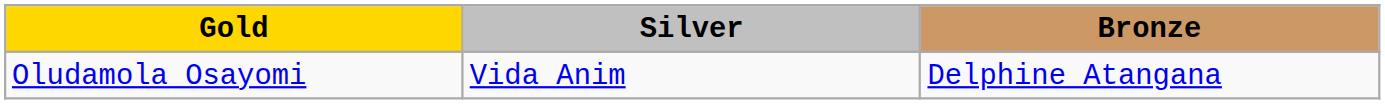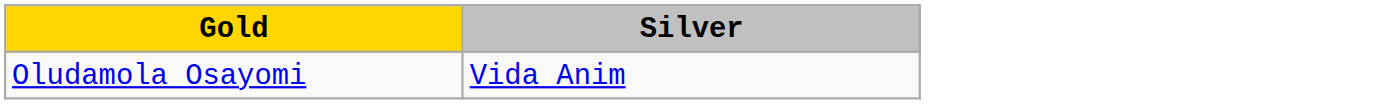 <table class="wikitable" style="text-align:left">
 <tr align="center">
 <td width=200 bgcolor=gold><strong>Gold</strong></td>
 <td width=200 bgcolor=silver><strong>Silver</strong></td>
-<td width=200 bgcolor=CC9966><strong>Bronze</strong></td>
 </tr>
 <tr>
 <td><a href='#'>Oludamola Osayomi</a><br><em></em></td>
 <td><a href='#'>Vida Anim</a><br><em></em></td>
-<td><a href='#'>Delphine Atangana</a><br><em></em></td>
 </tr>
 </table>
